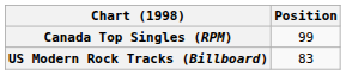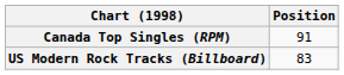 <table class="wikitable plainrowheaders" style="text-align:center">
 <tr>
 <th>Chart (1998)</th>
 <th>Position</th>
 </tr>
 <tr>
 <th scope="row">Canada Top Singles (<em>RPM</em>)</th>
-<td>99</td>
+<td>91</td>
 </tr>
 <tr>
 <th scope="row">US Modern Rock Tracks (<em>Billboard</em>)</th>
 <td>83</td>
 </tr>
 </table>
